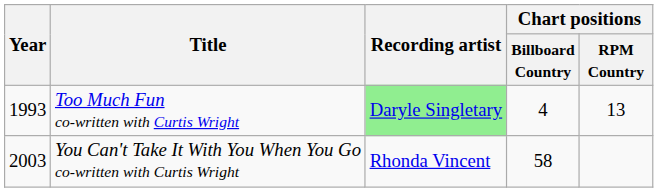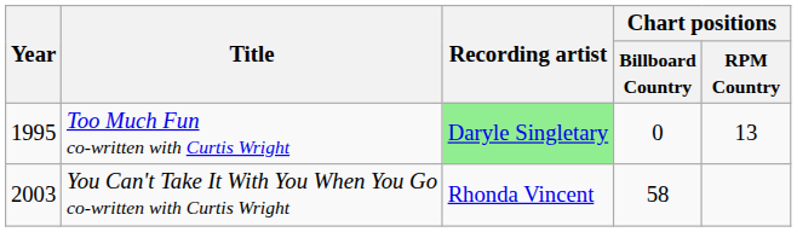 <table class="wikitable">
 <tr>
 <th rowspan="2">Year</th>
 <th rowspan="2">Title</th>
 <th rowspan="2">Recording artist</th>
 <th colspan="6">Chart positions</th>
 </tr>
 <tr>
 <th width="55"><small>Billboard Country</small></th>
 <th width="55"><small>RPM Country</small></th>
 </tr>
 <tr>
-<td>1993</td>
+<td>1995</td>
 <td><em><a href='#'>Too Much Fun</a></em> <br> <small><em>co-written with <a href='#'>Curtis Wright</a></em></small></td>
 <td style="background: lightgreen;"><a href='#'>Daryle Singletary</a></td>
-<td align="center">4</td>
+<td align="center">0</td>
 <td align="center">13</td>
 </tr>
 <tr>
 <td>2003</td>
 <td><em>You Can't Take It With You When You Go</em> <br> <small><em>co-written with Curtis Wright</em></small></td>
 <td><a href='#'>Rhonda Vincent</a></td>
 <td align="center">58</td>
 <td></td>
 </tr>
 </table>
